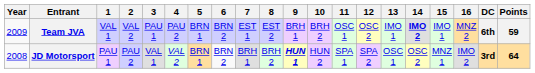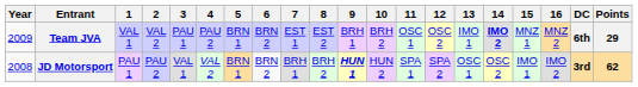 <table class="wikitable" style="text-align:center; font-size:85%">
 <tr>
 <th>Year</th>
 <th>Entrant</th>
 <th>1</th>
 <th>2</th>
 <th>3</th>
 <th>4</th>
 <th>5</th>
 <th>6</th>
 <th>7</th>
 <th>8</th>
 <th>9</th>
 <th>10</th>
 <th>11</th>
 <th>12</th>
 <th>13</th>
 <th>14</th>
 <th>15</th>
 <th>16</th>
 <th>DC</th>
 <th>Points</th>
 </tr>
 <tr>
 <td><a href='#'>2009</a></td>
 <th nowrap><a href='#'>Team JVA</a></th>
 <td style="background:#cfcfff;"><a href='#'>VAL<br>1</a><br></td>
 <td style="background:#cfcfff;"><a href='#'>VAL<br>2</a><br></td>
 <td style="background:#cfcfff;"><a href='#'>PAU<br>1</a><br></td>
 <td style="background:#cfcfff;"><a href='#'>PAU<br>2</a><br></td>
 <td style="background:#cfcfff;"><a href='#'>BRN<br>1</a><br></td>
 <td style="background:#cfcfff;"><a href='#'>BRN<br>2</a><br></td>
 <td style="background:#cfcfff;"><a href='#'>EST<br>1</a><br></td>
 <td style="background:#cfcfff;"><a href='#'>EST<br>2</a><br></td>
 <td style="background:#efcfff;"><a href='#'>BRH<br>1</a><br></td>
 <td style="background:#efcfff;"><a href='#'>BRH<br>2</a><br></td>
 <td style="background:#dfffdf;"><a href='#'>OSC<br>1</a><br></td>
 <td style="background:#ffffbf;"><a href='#'>OSC<br>2</a><br></td>
 <td style="background:#dfffdf;"><a href='#'>IMO<br>1</a><br></td>
 <td style="background:#dfdfdf;"><strong><a href='#'>IMO<br>2</a><br></strong></td>
-<td style="background:#dfffdf;"><a href='#'>IMO<br>1</a><br></td>
+<td style="background:#dfffdf;"><a href='#'>MNZ<br>1</a><br></td>
 <td style="background:#ffdf9f;"><a href='#'>MNZ<br>2</a><br></td>
 <th>6th</th>
-<th>59</th>
+<th>29</th>
 </tr>
 <tr>
 <td><a href='#'>2008</a></td>
 <th nowrap><a href='#'>JD Motorsport</a></th>
 <td style="background:#efcfff;"><a href='#'>PAU<br>1</a><br></td>
 <td style="background:#cfcfff;"><a href='#'>PAU<br>2</a><br></td>
 <td style="background:#dfdfdf;"><a href='#'>VAL<br>1</a><br></td>
 <td style="background:#dfffdf;"><em><a href='#'>VAL<br>2</a></em><br></td>
 <td style="background:#ffdf9f;"><a href='#'>BRN<br>1</a><br></td>
 <td style="background:#;"><a href='#'>BRN<br>2</a><br></td>
 <td style="background:#dfdfdf;"><a href='#'>BRH<br>1</a><br></td>
 <td style="background:#dfffdf;"><a href='#'>BRH<br>2</a><br></td>
 <td style="background:#ffffbf;"><strong><em><a href='#'>HUN<br>1</a></em></strong><br></td>
 <td style="background:#efcfff;"><a href='#'>HUN<br>2</a><br></td>
 <td style="background:#dfffdf;"><a href='#'>SPA<br>1</a><br></td>
 <td style="background:#efcfff;"><a href='#'>SPA<br>2</a><br></td>
 <td style="background:#dfffdf;"><a href='#'>OSC<br>1</a><br></td>
 <td style="background:#ffffbf;"><a href='#'>OSC<br>2</a><br></td>
-<td style="background:#dfffdf;"><a href='#'>MNZ<br>1</a><br></td>
+<td style="background:#dfffdf;"><a href='#'>IMO<br>1</a><br></td>
 <td style="background:#dfdfdf;"><a href='#'>IMO<br>2</a><br></td>
 <th style="background:#ffdf9f">3rd</th>
-<th style="background:#ffdf9f">64</th>
+<th style="background:#ffdf9f">62</th>
 </tr>
 </table>
